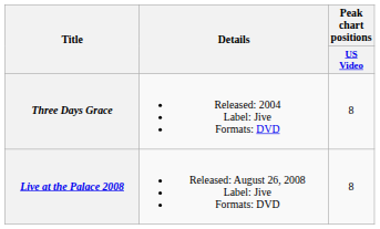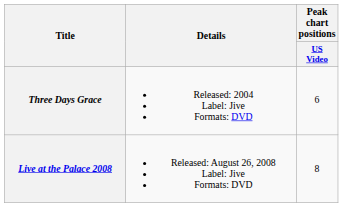 <table class="wikitable plainrowheaders" style="text-align:center;" border="1">
 <tr>
 <th scope="col" rowspan="2" style="width:12em;">Title</th>
 <th scope="col" rowspan="2" style="width:17em;">Details</th>
 <th scope="col">Peak chart positions</th>
 </tr>
 <tr>
 <th scope="col" style="width:3.5em;font-size:90%;"><a href='#'>US<br>Video</a><br></th>
 </tr>
 <tr>
 <th scope="row"><em>Three Days Grace</em></th>
 <td><br><ul><li>Released: 2004</li><li>Label: Jive</li><li>Formats: <a href='#'>DVD</a></li></ul></td>
-<td>8</td>
+<td>6</td>
 </tr>
 <tr>
 <th scope="row"><em><a href='#'>Live at the Palace 2008</a></em></th>
 <td><br><ul><li>Released: August 26, 2008</li><li>Label: Jive</li><li>Formats: DVD</li></ul></td>
 <td>8</td>
 </tr>
 </table>
